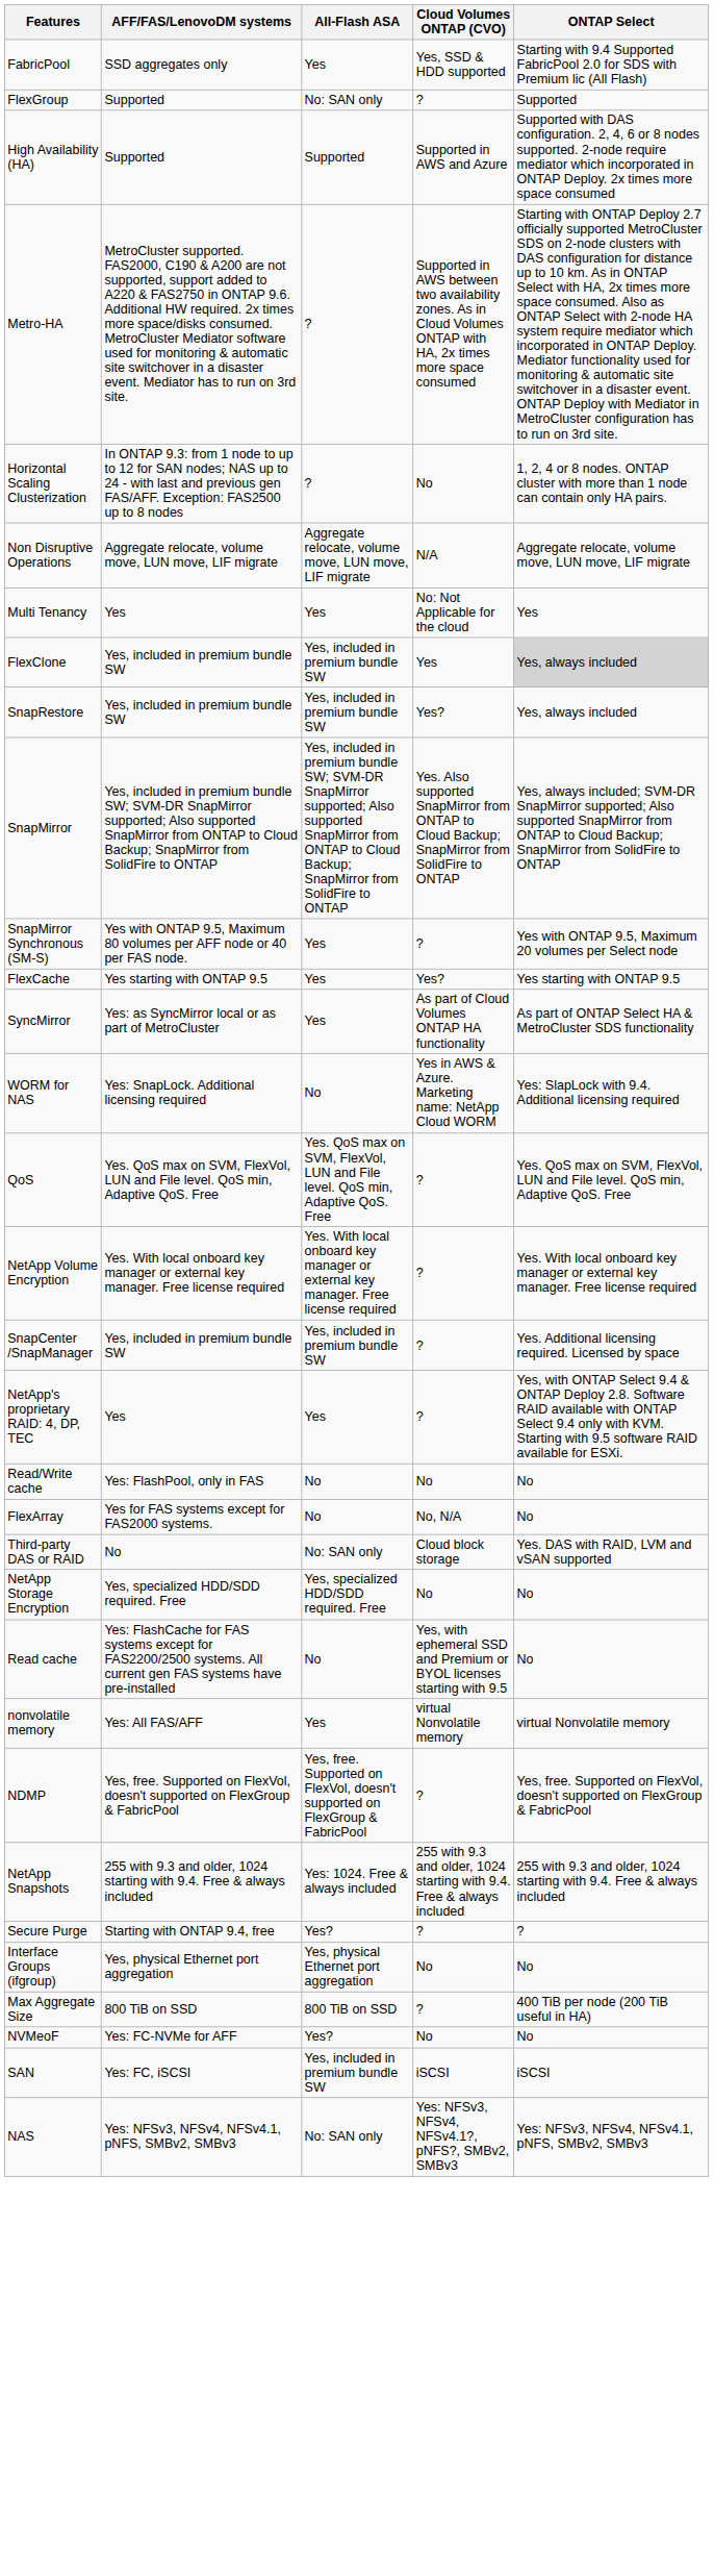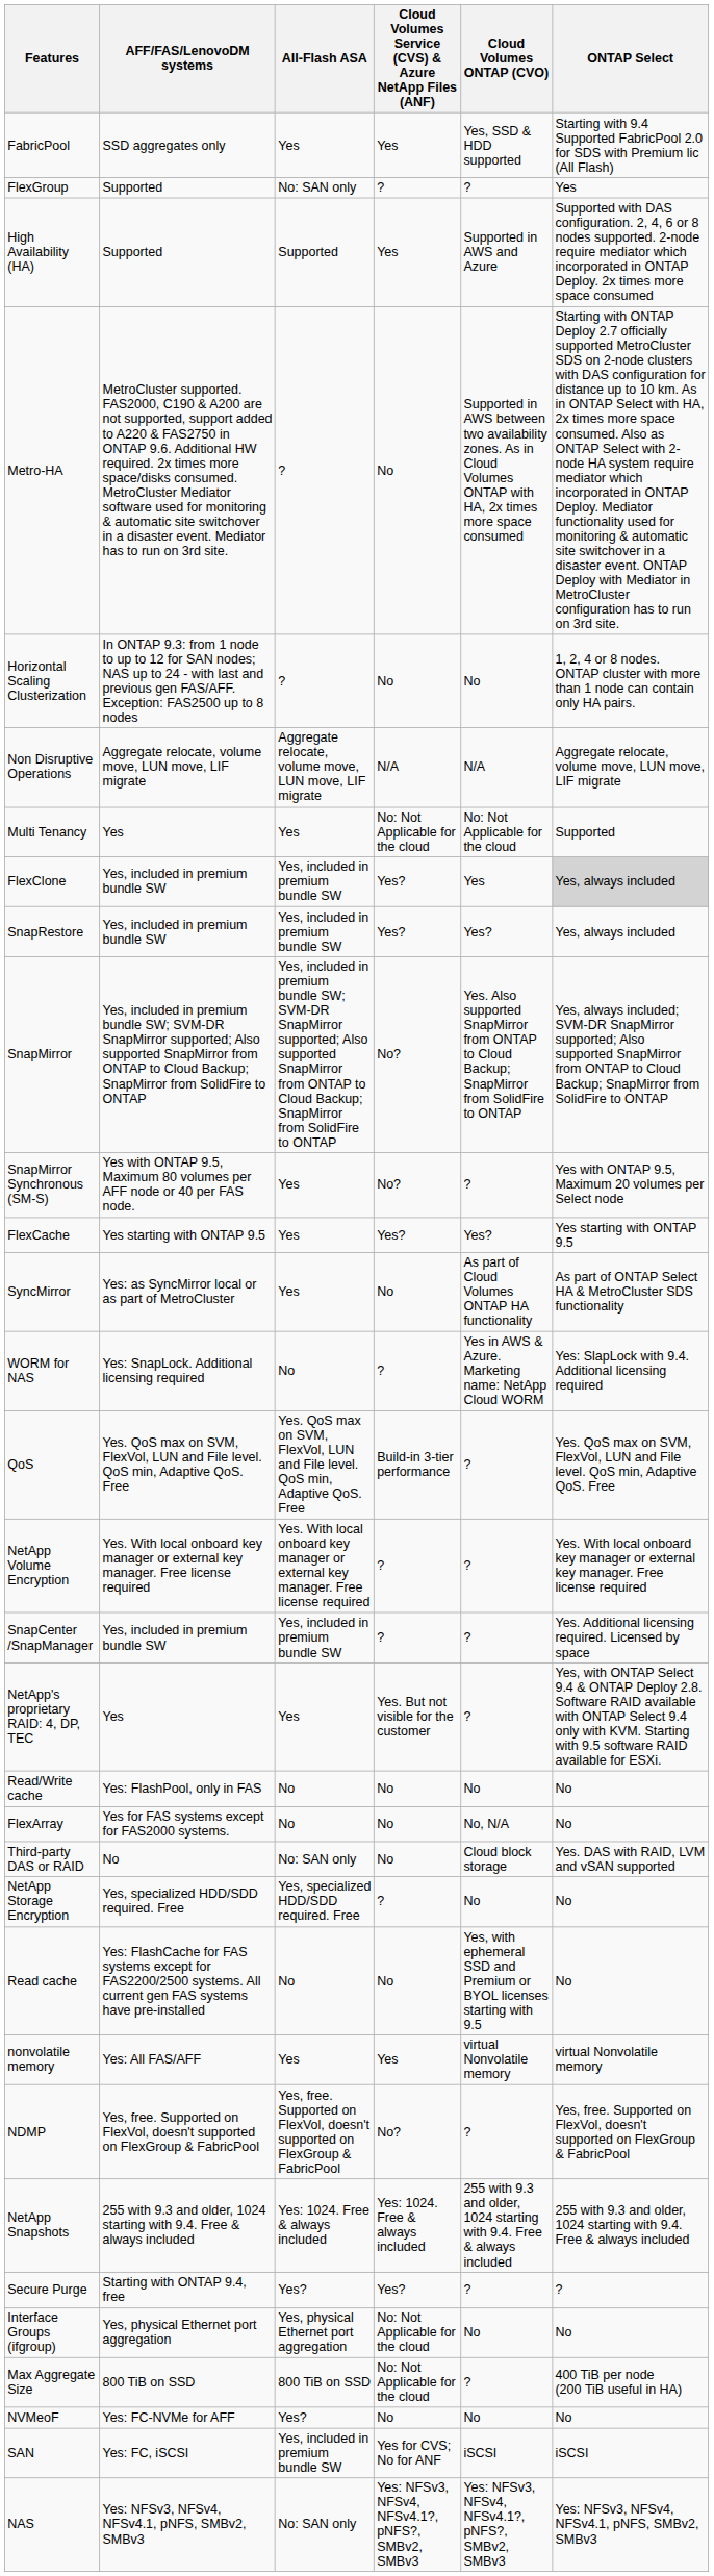 <table class="wikitable">
 <tr>
 <th>Features</th>
 <th>AFF/FAS/LenovoDM systems</th>
 <th>All-Flash ASA</th>
+<th>Cloud Volumes Service (CVS) & Azure NetApp Files (ANF)</th>
 <th>Cloud Volumes ONTAP (CVO)</th>
 <th>ONTAP Select</th>
 </tr>
 <tr>
 <td>FabricPool</td>
 <td>SSD aggregates only</td>
+<td>Yes</td>
 <td>Yes</td>
 <td>Yes, SSD & HDD supported</td>
 <td>Starting with 9.4 Supported FabricPool 2.0 for SDS with Premium lic (All Flash)</td>
 </tr>
 <tr>
 <td>FlexGroup</td>
 <td>Supported</td>
 <td>No: SAN only</td>
 <td>?</td>
-<td>Supported</td>
+<td>?</td>
+<td>Yes</td>
 </tr>
 <tr>
 <td>High Availability (HA)</td>
 <td>Supported</td>
 <td>Supported</td>
+<td>Yes</td>
 <td>Supported in AWS and Azure</td>
 <td>Supported with DAS configuration. 2, 4, 6 or 8 nodes supported. 2-node require mediator which incorporated in ONTAP Deploy. 2x times more space consumed</td>
 </tr>
 <tr>
 <td>Metro-HA</td>
 <td>MetroCluster supported. FAS2000, C190 & A200 are not supported, support added to A220 & FAS2750 in ONTAP 9.6. Additional HW required. 2x times more space/disks consumed. MetroCluster Mediator software used for monitoring & automatic site switchover in a disaster event. Mediator has to run on 3rd site.</td>
 <td>?</td>
+<td>No</td>
 <td>Supported in AWS between two availability zones. As in Cloud Volumes ONTAP with HA, 2x times more space consumed</td>
 <td>Starting with ONTAP Deploy 2.7 officially supported MetroCluster SDS on 2-node clusters with DAS configuration for distance up to 10 km. As in ONTAP Select with HA, 2x times more space consumed. Also as ONTAP Select with 2-node HA system require mediator which incorporated in ONTAP Deploy. Mediator functionality used for monitoring & automatic site switchover in a disaster event. ONTAP Deploy with Mediator in MetroCluster configuration has to run on 3rd site.</td>
 </tr>
 <tr>
 <td>Horizontal Scaling Clusterization</td>
 <td>In ONTAP 9.3: from 1 node to up to 12 for SAN nodes; NAS up to 24 - with last and previous gen FAS/AFF. Exception: FAS2500 up to 8 nodes</td>
 <td>?</td>
 <td>No</td>
+<td>No</td>
 <td>1, 2, 4 or 8 nodes. ONTAP cluster with more than 1 node can contain only HA pairs.</td>
 </tr>
 <tr>
 <td>Non Disruptive Operations</td>
 <td>Aggregate relocate, volume move, LUN move, LIF migrate</td>
 <td>Aggregate relocate, volume move, LUN move, LIF migrate</td>
+<td>N/A</td>
 <td>N/A</td>
 <td>Aggregate relocate, volume move, LUN move, LIF migrate</td>
 </tr>
 <tr>
 <td>Multi Tenancy</td>
 <td>Yes</td>
 <td>Yes</td>
 <td>No: Not Applicable for the cloud</td>
-<td>Yes</td>
+<td>No: Not Applicable for the cloud</td>
+<td>Supported</td>
 </tr>
 <tr>
 <td>FlexClone</td>
 <td>Yes, included in premium bundle SW</td>
 <td>Yes, included in premium bundle SW</td>
+<td>Yes?</td>
 <td>Yes</td>
 <td style="background: lightgrey;">Yes, always included</td>
 </tr>
 <tr>
 <td>SnapRestore</td>
 <td>Yes, included in premium bundle SW</td>
 <td>Yes, included in premium bundle SW</td>
 <td>Yes?</td>
+<td>Yes?</td>
 <td>Yes, always included</td>
 </tr>
 <tr>
 <td>SnapMirror</td>
 <td>Yes, included in premium bundle SW; SVM-DR SnapMirror supported; Also supported SnapMirror from ONTAP to Cloud Backup; SnapMirror from SolidFire to ONTAP</td>
 <td>Yes, included in premium bundle SW; SVM-DR SnapMirror supported; Also supported SnapMirror from ONTAP to Cloud Backup; SnapMirror from SolidFire to ONTAP</td>
+<td>No?</td>
 <td>Yes. Also supported SnapMirror from ONTAP to Cloud Backup; SnapMirror from SolidFire to ONTAP</td>
 <td>Yes, always included; SVM-DR SnapMirror supported; Also supported SnapMirror from ONTAP to Cloud Backup; SnapMirror from SolidFire to ONTAP</td>
 </tr>
 <tr>
 <td>SnapMirror Synchronous (SM-S)</td>
 <td>Yes with ONTAP 9.5, Maximum 80 volumes per AFF node or 40 per FAS node.</td>
 <td>Yes</td>
+<td>No?</td>
 <td>?</td>
 <td>Yes with ONTAP 9.5, Maximum 20 volumes per Select node</td>
 </tr>
 <tr>
 <td>FlexCache</td>
 <td>Yes starting with ONTAP 9.5</td>
 <td>Yes</td>
 <td>Yes?</td>
+<td>Yes?</td>
 <td>Yes starting with ONTAP 9.5</td>
 </tr>
 <tr>
 <td>SyncMirror</td>
 <td>Yes: as SyncMirror local or as part of MetroCluster</td>
 <td>Yes</td>
+<td>No</td>
 <td>As part of Cloud Volumes ONTAP HA functionality</td>
 <td>As part of ONTAP Select HA & MetroCluster SDS functionality</td>
 </tr>
 <tr>
 <td>WORM for NAS</td>
 <td>Yes: SnapLock. Additional licensing required</td>
 <td>No</td>
+<td>?</td>
 <td>Yes in AWS & Azure. Marketing name: NetApp Cloud WORM</td>
 <td>Yes: SlapLock with 9.4. Additional licensing required</td>
 </tr>
 <tr>
 <td>QoS</td>
 <td>Yes. QoS max on SVM, FlexVol, LUN and File level. QoS min, Adaptive QoS. Free</td>
 <td>Yes. QoS max on SVM, FlexVol, LUN and File level. QoS min, Adaptive QoS. Free</td>
+<td>Build-in 3-tier performance</td>
 <td>?</td>
 <td>Yes. QoS max on SVM, FlexVol, LUN and File level. QoS min, Adaptive QoS. Free</td>
 </tr>
 <tr>
 <td>NetApp Volume Encryption</td>
 <td>Yes. With local onboard key manager or external key manager. Free license required</td>
 <td>Yes. With local onboard key manager or external key manager. Free license required</td>
 <td>?</td>
+<td>?</td>
 <td>Yes. With local onboard key manager or external key manager. Free license required</td>
 </tr>
 <tr>
 <td>SnapCenter /SnapManager</td>
 <td>Yes, included in premium bundle SW</td>
 <td>Yes, included in premium bundle SW</td>
 <td>?</td>
+<td>?</td>
 <td>Yes. Additional licensing required. Licensed by space</td>
 </tr>
 <tr>
 <td>NetApp's proprietary RAID: 4, DP, TEC</td>
 <td>Yes</td>
 <td>Yes</td>
+<td>Yes. But not visible for the customer</td>
 <td>?</td>
 <td>Yes, with ONTAP Select 9.4 & ONTAP Deploy 2.8. Software RAID available with ONTAP Select 9.4 only with KVM. Starting with 9.5 software RAID available for ESXi.</td>
 </tr>
 <tr>
 <td>Read/Write cache</td>
 <td>Yes: FlashPool, only in FAS</td>
 <td>No</td>
 <td>No</td>
 <td>No</td>
+<td>No</td>
 </tr>
 <tr>
 <td>FlexArray</td>
 <td>Yes for FAS systems except for FAS2000 systems.</td>
+<td>No</td>
 <td>No</td>
 <td>No, N/A</td>
 <td>No</td>
 </tr>
 <tr>
 <td>Third-party DAS or RAID</td>
 <td>No</td>
 <td>No: SAN only</td>
+<td>No</td>
 <td>Cloud block storage</td>
 <td>Yes. DAS with RAID, LVM and vSAN supported</td>
 </tr>
 <tr>
 <td>NetApp Storage Encryption</td>
 <td>Yes, specialized HDD/SDD required. Free</td>
 <td>Yes, specialized HDD/SDD required. Free</td>
+<td>?</td>
 <td>No</td>
 <td>No</td>
 </tr>
 <tr>
 <td>Read cache</td>
 <td>Yes: FlashCache for FAS systems except for FAS2200/2500 systems. All current gen FAS systems have pre-installed</td>
+<td>No</td>
 <td>No</td>
 <td>Yes, with ephemeral SSD and Premium or BYOL licenses starting with 9.5</td>
 <td>No</td>
 </tr>
 <tr>
 <td>nonvolatile memory</td>
 <td>Yes: All FAS/AFF</td>
 <td>Yes</td>
+<td>Yes</td>
 <td>virtual Nonvolatile memory</td>
 <td>virtual Nonvolatile memory</td>
 </tr>
 <tr>
 <td>NDMP</td>
 <td>Yes, free. Supported on FlexVol, doesn't supported on FlexGroup & FabricPool</td>
 <td>Yes, free. Supported on FlexVol, doesn't supported on FlexGroup & FabricPool</td>
+<td>No?</td>
 <td>?</td>
 <td>Yes, free. Supported on FlexVol, doesn't supported on FlexGroup & FabricPool</td>
 </tr>
 <tr>
 <td>NetApp Snapshots</td>
 <td>255 with 9.3 and older, 1024 starting with 9.4. Free & always included</td>
+<td>Yes: 1024. Free & always included</td>
 <td>Yes: 1024. Free & always included</td>
 <td>255 with 9.3 and older, 1024 starting with 9.4. Free & always included</td>
 <td>255 with 9.3 and older, 1024 starting with 9.4. Free & always included</td>
 </tr>
 <tr>
 <td>Secure Purge</td>
 <td>Starting with ONTAP 9.4, free</td>
 <td>Yes?</td>
+<td>Yes?</td>
 <td>?</td>
 <td>?</td>
 </tr>
 <tr>
 <td>Interface Groups (ifgroup)</td>
 <td>Yes, physical Ethernet port aggregation</td>
 <td>Yes, physical Ethernet port aggregation</td>
+<td>No: Not Applicable for the cloud</td>
 <td>No</td>
 <td>No</td>
 </tr>
 <tr>
 <td>Max Aggregate Size</td>
 <td>800 TiB on SSD</td>
 <td>800 TiB on SSD</td>
+<td>No: Not Applicable for the cloud</td>
 <td>?</td>
 <td>400 TiB per node (200 TiB useful in HA)</td>
 </tr>
 <tr>
 <td>NVMeoF</td>
 <td>Yes: FC-NVMe for AFF</td>
 <td>Yes?</td>
 <td>No</td>
 <td>No</td>
+<td>No</td>
 </tr>
 <tr>
 <td>SAN</td>
 <td>Yes: FC, iSCSI</td>
 <td>Yes, included in premium bundle SW</td>
+<td>Yes for CVS; No for ANF</td>
 <td>iSCSI</td>
 <td>iSCSI</td>
 </tr>
 <tr>
 <td>NAS</td>
 <td>Yes: NFSv3, NFSv4, NFSv4.1, pNFS, SMBv2, SMBv3</td>
 <td>No: SAN only</td>
 <td>Yes: NFSv3, NFSv4, NFSv4.1?, pNFS?, SMBv2, SMBv3</td>
+<td>Yes: NFSv3, NFSv4, NFSv4.1?, pNFS?, SMBv2, SMBv3</td>
 <td>Yes: NFSv3, NFSv4, NFSv4.1, pNFS, SMBv2, SMBv3</td>
 </tr>
 </table>
